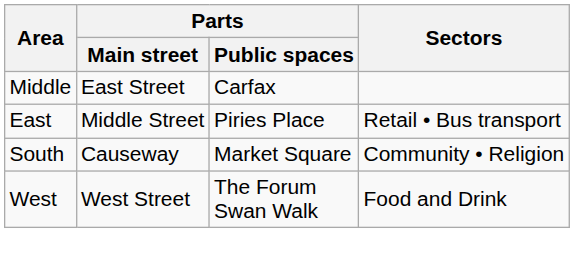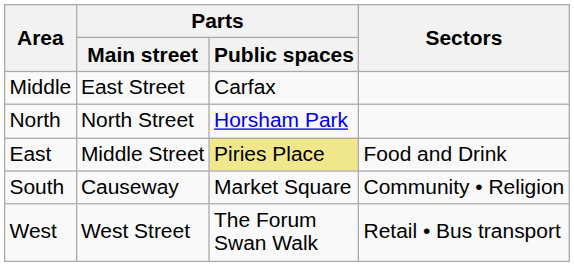 <table class=wikitable>
 <tr>
 <th rowspan=2>Area</th>
 <th colspan=2>Parts</th>
 <th rowspan=2>Sectors</th>
 </tr>
 <tr>
 <th>Main street</th>
 <th>Public spaces</th>
 </tr>
 <tr>
 <td>Middle</td>
 <td>East Street</td>
 <td>Carfax</td>
 <td></td>
 </tr>
 <tr>
+<td>North</td>
+<td>North Street</td>
+<td><a href='#'>Horsham Park</a></td>
+<td></td>
+</tr>
+<tr>
 <td>East</td>
 <td>Middle Street</td>
-<td>Piries Place</td>
-<td>Retail • Bus transport</td>
+<td style="background: khaki;">Piries Place</td>
+<td>Food and Drink</td>
 </tr>
 <tr>
 <td>South</td>
 <td>Causeway</td>
 <td>Market Square</td>
 <td>Community • Religion</td>
 </tr>
 <tr>
 <td rowspan=2>West</td>
 <td>West Street</td>
 <td>The Forum<br>Swan Walk</td>
-<td>Food and Drink</td>
+<td>Retail • Bus transport</td>
 </tr>
 </table>
